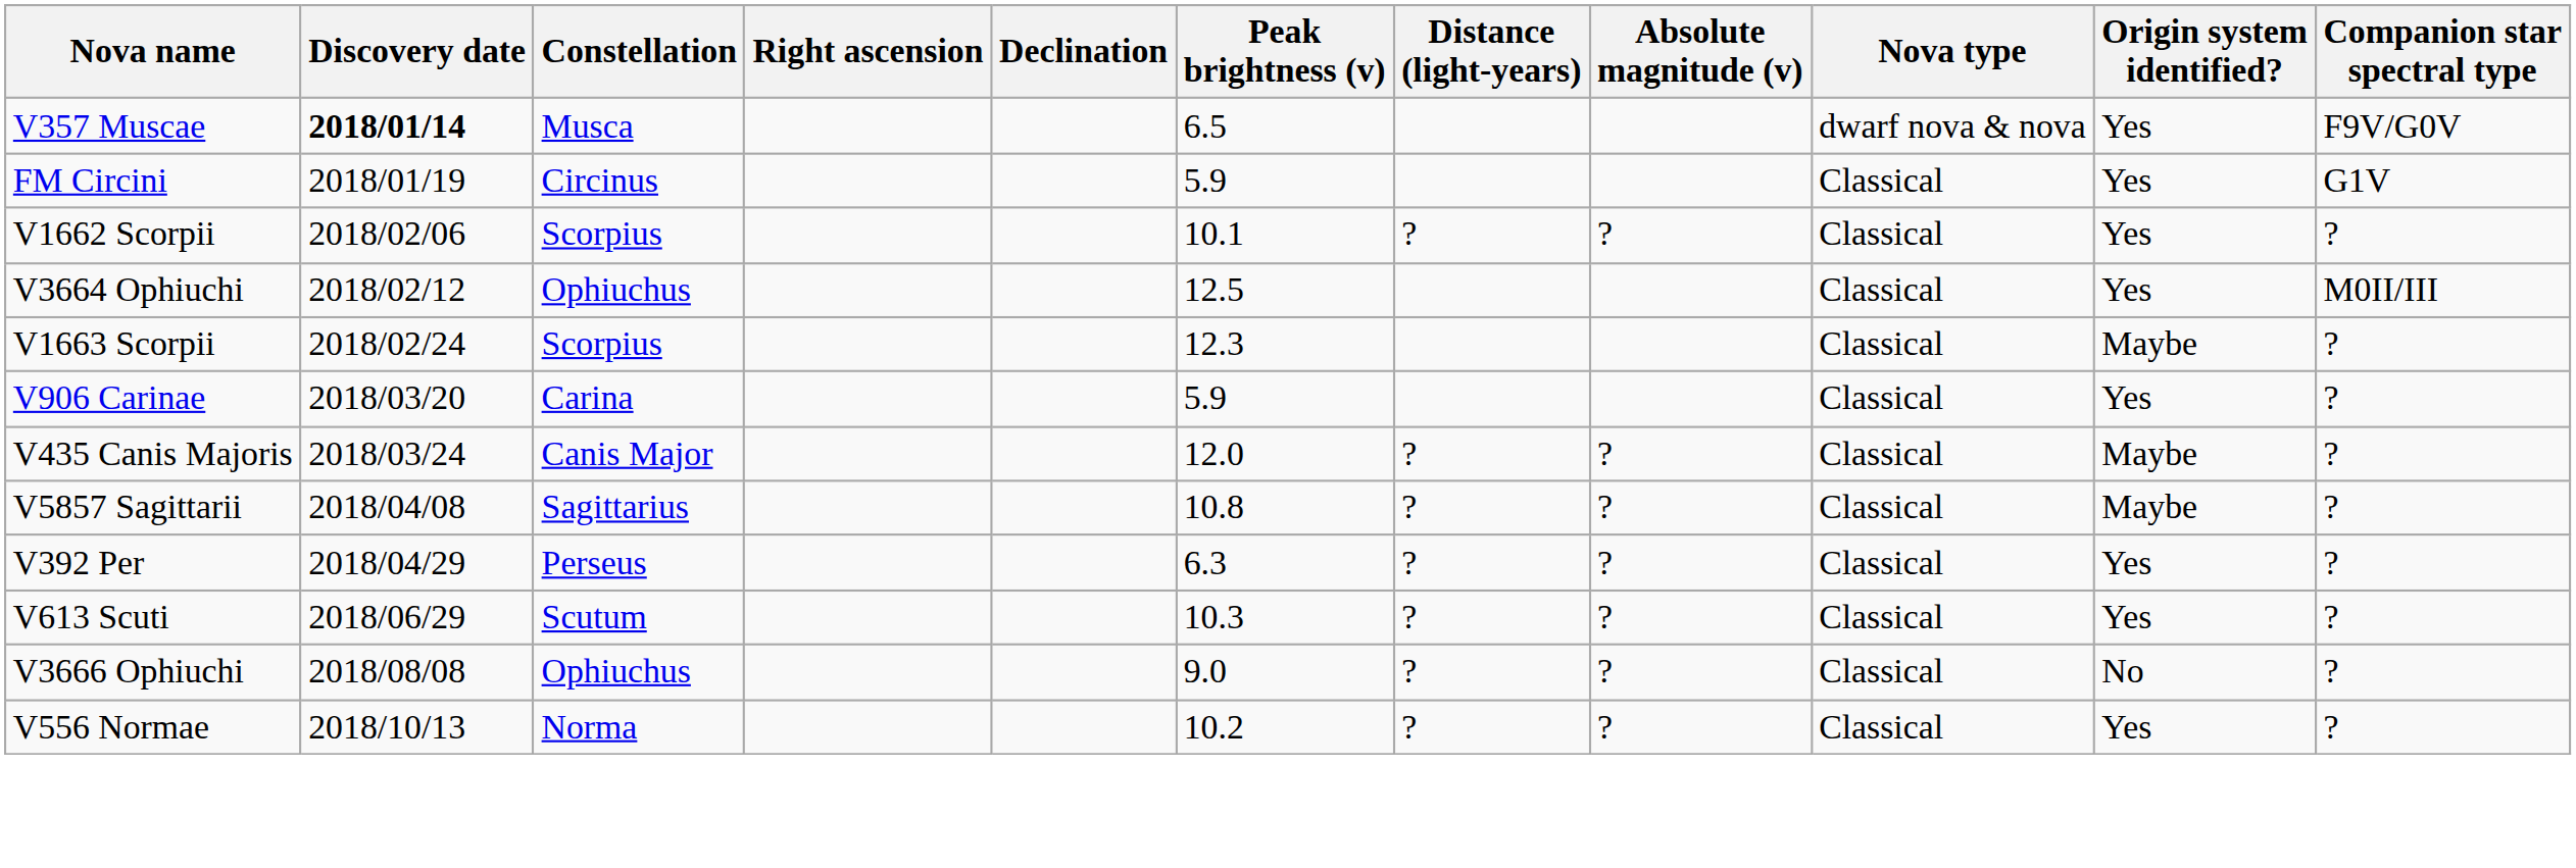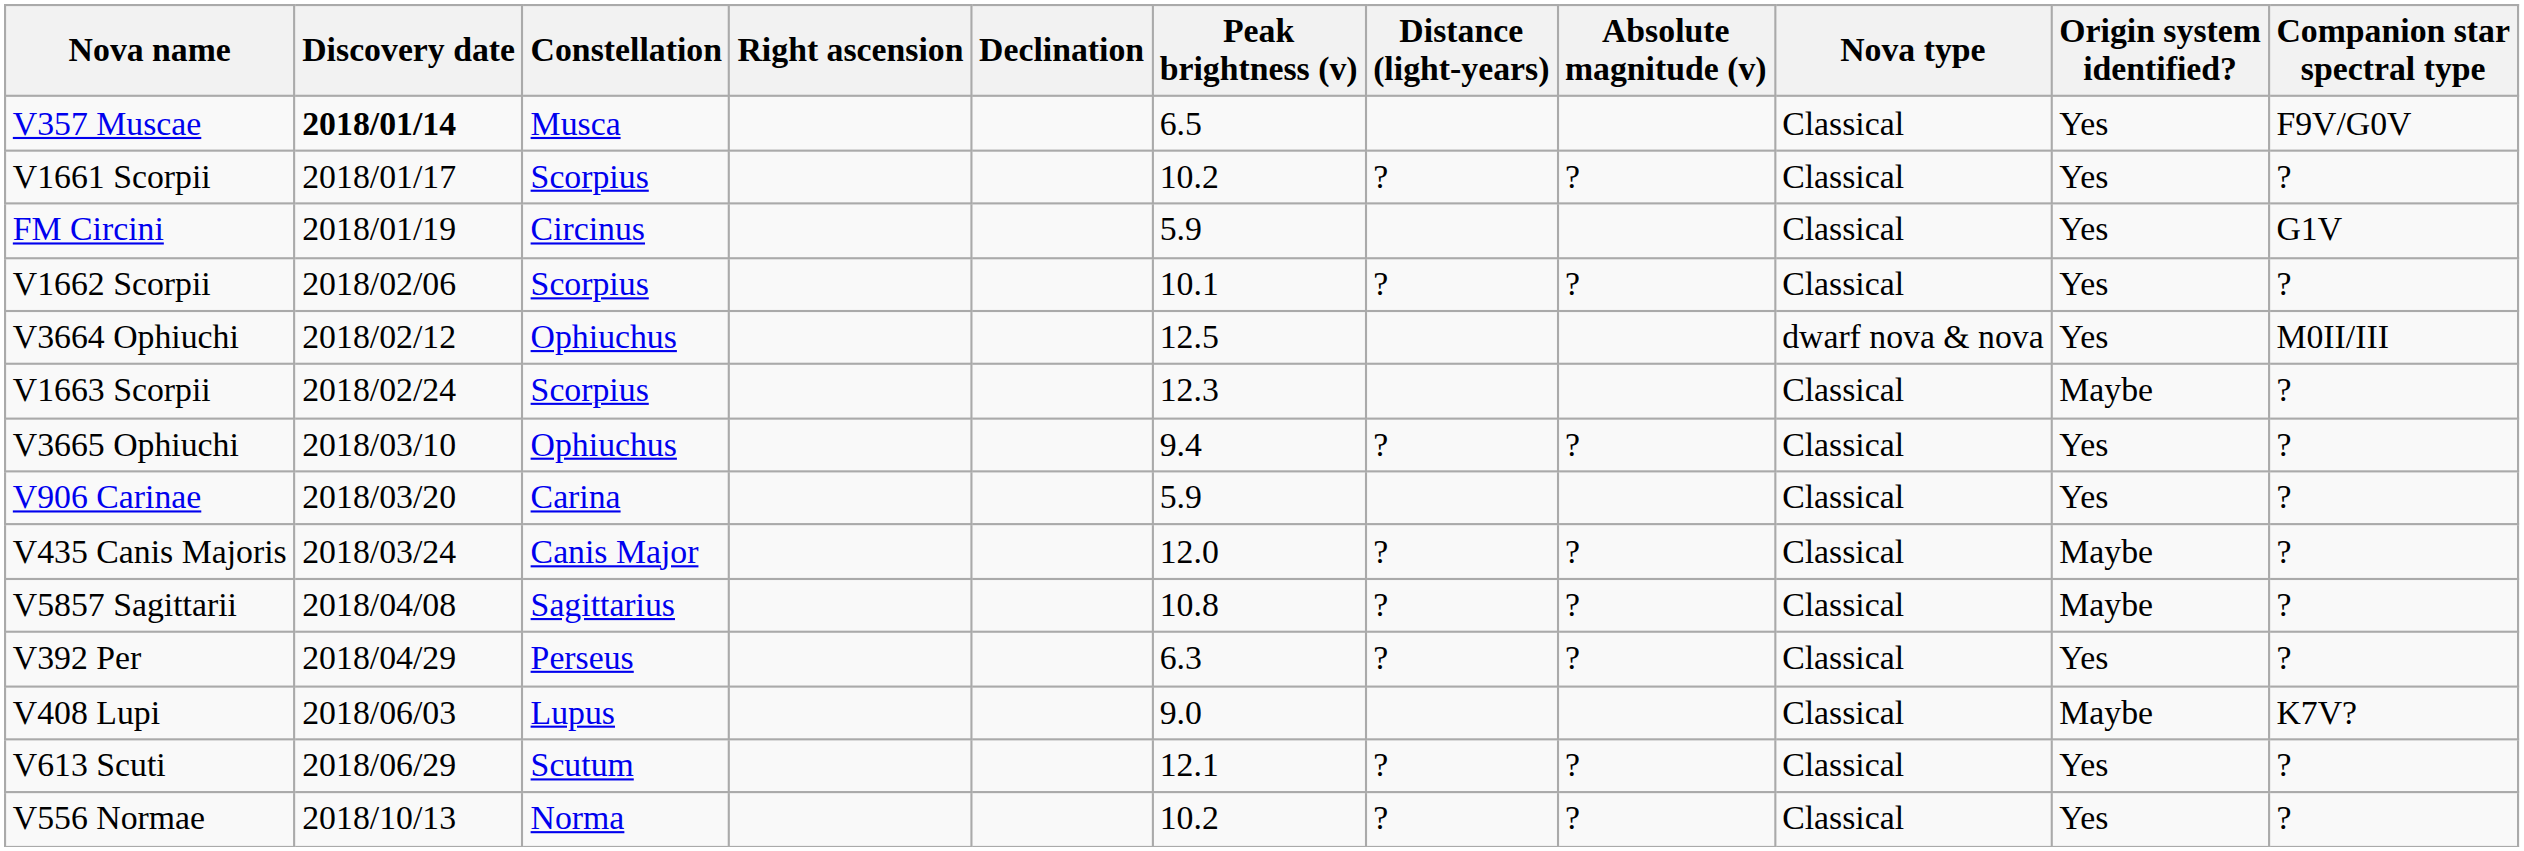 <table class="wikitable sortable">
 <tr>
 <th>Nova name</th>
 <th>Discovery date</th>
 <th>Constellation</th>
 <th>Right ascension</th>
 <th>Declination</th>
 <th>Peak<br>brightness (v)</th>
 <th>Distance<br>(light-years)</th>
 <th>Absolute<br>magnitude (v)</th>
 <th>Nova type</th>
 <th>Origin system<br>identified?</th>
 <th>Companion star<br>spectral type</th>
 </tr>
 <tr>
 <td><a href='#'>V357 Muscae</a></td>
 <td><strong>2018/01/14</strong></td>
 <td><a href='#'>Musca</a></td>
 <td></td>
 <td></td>
 <td>6.5</td>
 <td></td>
 <td></td>
-<td>dwarf nova & nova</td>
+<td>Classical</td>
 <td>Yes</td>
 <td>F9V/G0V</td>
+</tr>
+<tr>
+<td>V1661 Scorpii</td>
+<td>2018/01/17</td>
+<td><a href='#'>Scorpius</a></td>
+<td></td>
+<td></td>
+<td>10.2</td>
+<td>?</td>
+<td>?</td>
+<td>Classical</td>
+<td>Yes</td>
+<td>?</td>
 </tr>
 <tr>
 <td><a href='#'>FM&nbsp;Circini</a></td>
 <td>2018/01/19</td>
 <td><a href='#'>Circinus</a></td>
 <td></td>
 <td></td>
 <td>5.9</td>
 <td></td>
 <td></td>
 <td>Classical</td>
 <td>Yes</td>
 <td>G1V</td>
 </tr>
 <tr>
 <td>V1662 Scorpii</td>
 <td>2018/02/06</td>
 <td><a href='#'>Scorpius</a></td>
 <td></td>
 <td></td>
 <td>10.1</td>
 <td>?</td>
 <td>?</td>
 <td>Classical</td>
 <td>Yes</td>
 <td>?</td>
 </tr>
 <tr>
 <td>V3664 Ophiuchi</td>
 <td>2018/02/12</td>
 <td><a href='#'>Ophiuchus</a></td>
 <td></td>
 <td></td>
 <td>12.5</td>
 <td></td>
 <td></td>
-<td>Classical</td>
+<td>dwarf nova & nova</td>
 <td>Yes</td>
 <td>M0II/III</td>
 </tr>
 <tr>
 <td>V1663 Scorpii</td>
 <td>2018/02/24</td>
 <td><a href='#'>Scorpius</a></td>
 <td></td>
 <td></td>
 <td>12.3</td>
 <td></td>
 <td></td>
 <td>Classical</td>
 <td>Maybe</td>
+<td>?</td>
+</tr>
+<tr>
+<td>V3665 Ophiuchi</td>
+<td>2018/03/10</td>
+<td><a href='#'>Ophiuchus</a></td>
+<td></td>
+<td></td>
+<td>9.4</td>
+<td>?</td>
+<td>?</td>
+<td>Classical</td>
+<td>Yes</td>
 <td>?</td>
 </tr>
 <tr>
 <td><a href='#'>V906 Carinae</a></td>
 <td>2018/03/20</td>
 <td><a href='#'>Carina</a></td>
 <td></td>
 <td></td>
 <td>5.9</td>
 <td></td>
 <td></td>
 <td>Classical</td>
 <td>Yes</td>
 <td>?</td>
 </tr>
 <tr>
 <td>V435 Canis Majoris</td>
 <td>2018/03/24</td>
 <td><a href='#'>Canis Major</a></td>
 <td></td>
 <td></td>
 <td>12.0</td>
 <td>?</td>
 <td>?</td>
 <td>Classical</td>
 <td>Maybe</td>
 <td>?</td>
 </tr>
 <tr>
 <td>V5857 Sagittarii</td>
 <td>2018/04/08</td>
 <td><a href='#'>Sagittarius</a></td>
 <td></td>
 <td></td>
 <td>10.8</td>
 <td>?</td>
 <td>?</td>
 <td>Classical</td>
 <td>Maybe</td>
 <td>?</td>
 </tr>
 <tr>
 <td>V392 Per</td>
 <td>2018/04/29</td>
 <td><a href='#'>Perseus</a></td>
 <td></td>
 <td></td>
 <td>6.3</td>
 <td>?</td>
 <td>?</td>
 <td>Classical</td>
 <td>Yes</td>
 <td>?</td>
 </tr>
 <tr>
+<td>V408 Lupi</td>
+<td>2018/06/03</td>
+<td><a href='#'>Lupus</a></td>
+<td></td>
+<td></td>
+<td>9.0</td>
+<td></td>
+<td></td>
+<td>Classical</td>
+<td>Maybe</td>
+<td>K7V?</td>
+</tr>
+<tr>
 <td>V613 Scuti</td>
 <td>2018/06/29</td>
 <td><a href='#'>Scutum</a></td>
 <td></td>
 <td></td>
-<td>10.3</td>
+<td>12.1</td>
 <td>?</td>
 <td>?</td>
 <td>Classical</td>
 <td>Yes</td>
-<td>?</td>
-</tr>
-<tr>
-<td>V3666 Ophiuchi</td>
-<td>2018/08/08</td>
-<td><a href='#'>Ophiuchus</a></td>
-<td></td>
-<td></td>
-<td>9.0</td>
-<td>?</td>
-<td>?</td>
-<td>Classical</td>
-<td>No</td>
 <td>?</td>
 </tr>
 <tr>
 <td>V556 Normae</td>
 <td>2018/10/13</td>
 <td><a href='#'>Norma</a></td>
 <td></td>
 <td></td>
 <td>10.2</td>
 <td>?</td>
 <td>?</td>
 <td>Classical</td>
 <td>Yes</td>
 <td>?</td>
 </tr>
 </table>
